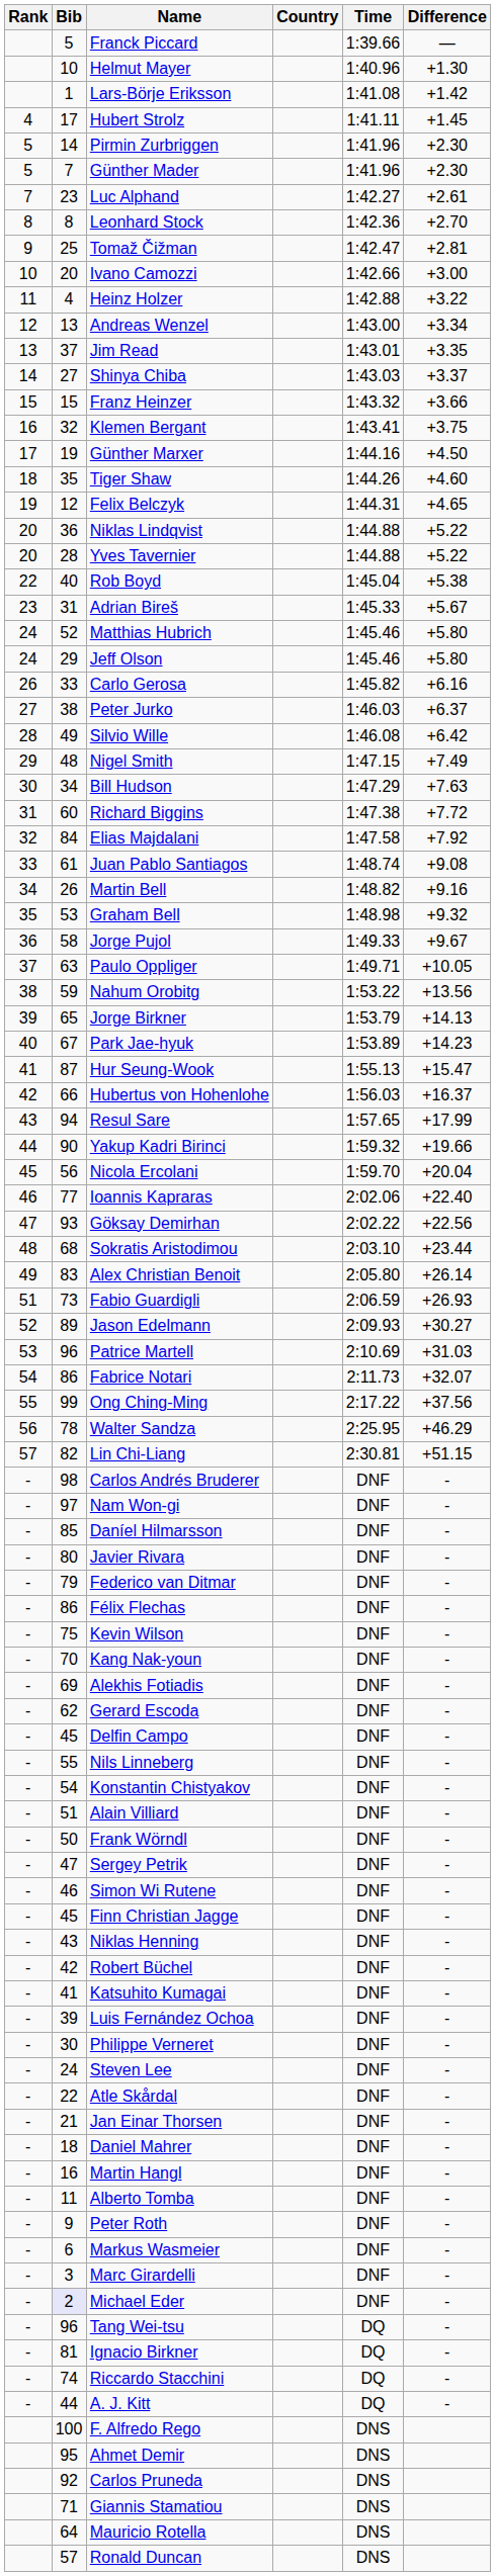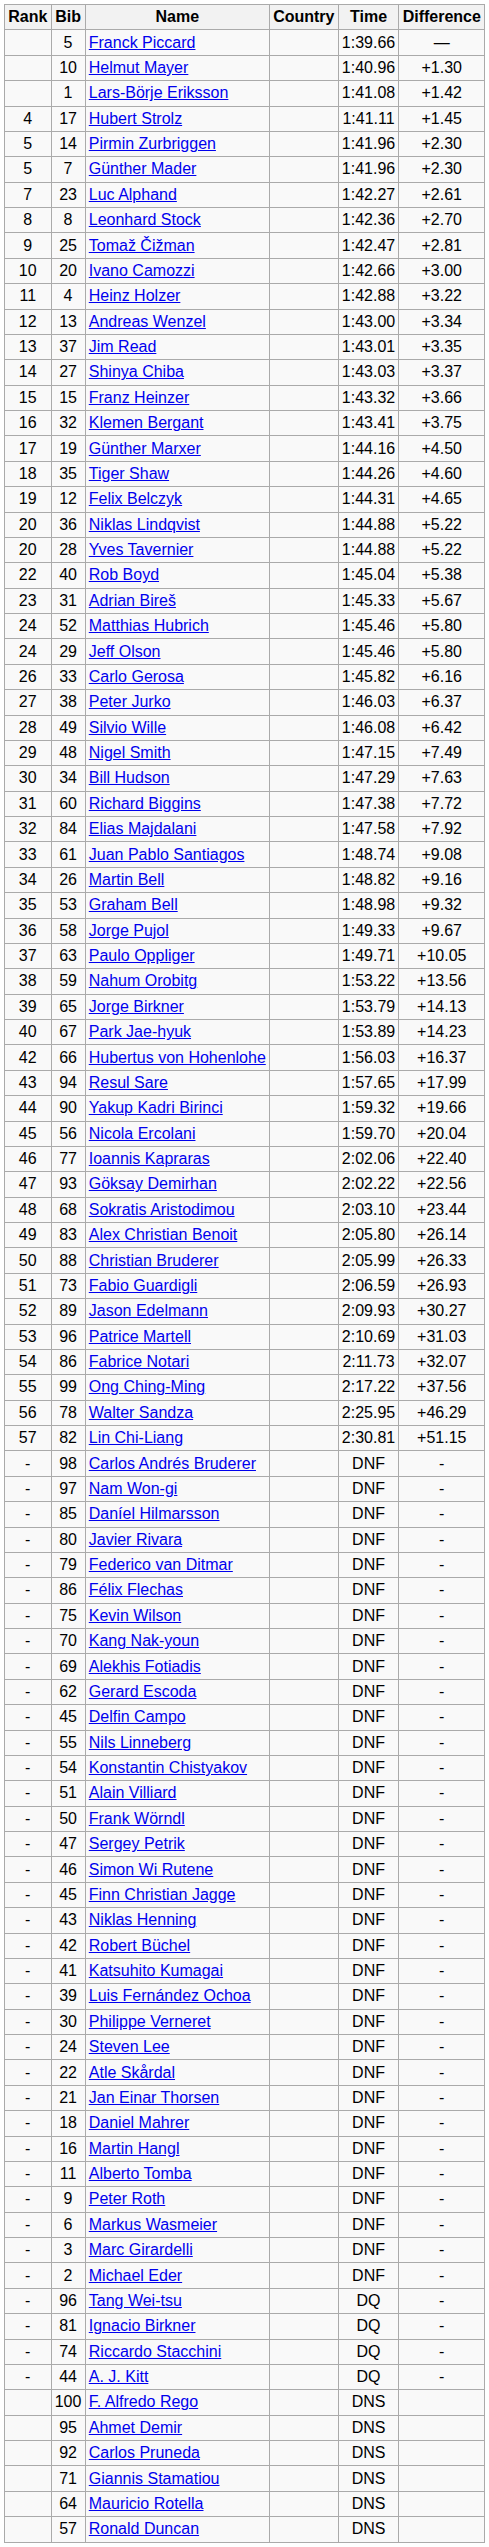 <table class="wikitable sortable" style="text-align:center">
 <tr>
 <th>Rank</th>
 <th>Bib</th>
 <th>Name</th>
 <th>Country</th>
 <th>Time</th>
 <th>Difference</th>
 </tr>
 <tr>
 <td></td>
 <td>5</td>
 <td align=left><a href='#'>Franck Piccard</a></td>
 <td align=left></td>
 <td>1:39.66</td>
 <td>—</td>
 </tr>
 <tr>
 <td></td>
 <td>10</td>
 <td align=left><a href='#'>Helmut Mayer</a></td>
 <td align=left></td>
 <td>1:40.96</td>
 <td>+1.30</td>
 </tr>
 <tr>
 <td></td>
 <td>1</td>
 <td align=left><a href='#'>Lars-Börje Eriksson</a></td>
 <td align=left></td>
 <td>1:41.08</td>
 <td>+1.42</td>
 </tr>
 <tr>
 <td>4</td>
 <td>17</td>
 <td align=left><a href='#'>Hubert Strolz</a></td>
 <td align=left></td>
 <td>1:41.11</td>
 <td>+1.45</td>
 </tr>
 <tr>
 <td>5</td>
 <td>14</td>
 <td align=left><a href='#'>Pirmin Zurbriggen</a></td>
 <td align=left></td>
 <td>1:41.96</td>
 <td>+2.30</td>
 </tr>
 <tr>
 <td>5</td>
 <td>7</td>
 <td align=left><a href='#'>Günther Mader</a></td>
 <td align=left></td>
 <td>1:41.96</td>
 <td>+2.30</td>
 </tr>
 <tr>
 <td>7</td>
 <td>23</td>
 <td align=left><a href='#'>Luc Alphand</a></td>
 <td align=left></td>
 <td>1:42.27</td>
 <td>+2.61</td>
 </tr>
 <tr>
 <td>8</td>
 <td>8</td>
 <td align=left><a href='#'>Leonhard Stock</a></td>
 <td align=left></td>
 <td>1:42.36</td>
 <td>+2.70</td>
 </tr>
 <tr>
 <td>9</td>
 <td>25</td>
 <td align=left><a href='#'>Tomaž Čižman</a></td>
 <td align=left></td>
 <td>1:42.47</td>
 <td>+2.81</td>
 </tr>
 <tr>
 <td>10</td>
 <td>20</td>
 <td align=left><a href='#'>Ivano Camozzi</a></td>
 <td align=left></td>
 <td>1:42.66</td>
 <td>+3.00</td>
 </tr>
 <tr>
 <td>11</td>
 <td>4</td>
 <td align=left><a href='#'>Heinz Holzer</a></td>
 <td align=left></td>
 <td>1:42.88</td>
 <td>+3.22</td>
 </tr>
 <tr>
 <td>12</td>
 <td>13</td>
 <td align=left><a href='#'>Andreas Wenzel</a></td>
 <td align=left></td>
 <td>1:43.00</td>
 <td>+3.34</td>
 </tr>
 <tr>
 <td>13</td>
 <td>37</td>
 <td align=left><a href='#'>Jim Read</a></td>
 <td align=left></td>
 <td>1:43.01</td>
 <td>+3.35</td>
 </tr>
 <tr>
 <td>14</td>
 <td>27</td>
 <td align=left><a href='#'>Shinya Chiba</a></td>
 <td align=left></td>
 <td>1:43.03</td>
 <td>+3.37</td>
 </tr>
 <tr>
 <td>15</td>
 <td>15</td>
 <td align=left><a href='#'>Franz Heinzer</a></td>
 <td align=left></td>
 <td>1:43.32</td>
 <td>+3.66</td>
 </tr>
 <tr>
 <td>16</td>
 <td>32</td>
 <td align=left><a href='#'>Klemen Bergant</a></td>
 <td align=left></td>
 <td>1:43.41</td>
 <td>+3.75</td>
 </tr>
 <tr>
 <td>17</td>
 <td>19</td>
 <td align=left><a href='#'>Günther Marxer</a></td>
 <td align=left></td>
 <td>1:44.16</td>
 <td>+4.50</td>
 </tr>
 <tr>
 <td>18</td>
 <td>35</td>
 <td align=left><a href='#'>Tiger Shaw</a></td>
 <td align=left></td>
 <td>1:44.26</td>
 <td>+4.60</td>
 </tr>
 <tr>
 <td>19</td>
 <td>12</td>
 <td align=left><a href='#'>Felix Belczyk</a></td>
 <td align=left></td>
 <td>1:44.31</td>
 <td>+4.65</td>
 </tr>
 <tr>
 <td>20</td>
 <td>36</td>
 <td align=left><a href='#'>Niklas Lindqvist</a></td>
 <td align=left></td>
 <td>1:44.88</td>
 <td>+5.22</td>
 </tr>
 <tr>
 <td>20</td>
 <td>28</td>
 <td align=left><a href='#'>Yves Tavernier</a></td>
 <td align=left></td>
 <td>1:44.88</td>
 <td>+5.22</td>
 </tr>
 <tr>
 <td>22</td>
 <td>40</td>
 <td align=left><a href='#'>Rob Boyd</a></td>
 <td align=left></td>
 <td>1:45.04</td>
 <td>+5.38</td>
 </tr>
 <tr>
 <td>23</td>
 <td>31</td>
 <td align=left><a href='#'>Adrian Bireš</a></td>
 <td align=left></td>
 <td>1:45.33</td>
 <td>+5.67</td>
 </tr>
 <tr>
 <td>24</td>
 <td>52</td>
 <td align=left><a href='#'>Matthias Hubrich</a></td>
 <td align=left></td>
 <td>1:45.46</td>
 <td>+5.80</td>
 </tr>
 <tr>
 <td>24</td>
 <td>29</td>
 <td align=left><a href='#'>Jeff Olson</a></td>
 <td align=left></td>
 <td>1:45.46</td>
 <td>+5.80</td>
 </tr>
 <tr>
 <td>26</td>
 <td>33</td>
 <td align=left><a href='#'>Carlo Gerosa</a></td>
 <td align=left></td>
 <td>1:45.82</td>
 <td>+6.16</td>
 </tr>
 <tr>
 <td>27</td>
 <td>38</td>
 <td align=left><a href='#'>Peter Jurko</a></td>
 <td align=left></td>
 <td>1:46.03</td>
 <td>+6.37</td>
 </tr>
 <tr>
 <td>28</td>
 <td>49</td>
 <td align=left><a href='#'>Silvio Wille</a></td>
 <td align=left></td>
 <td>1:46.08</td>
 <td>+6.42</td>
 </tr>
 <tr>
 <td>29</td>
 <td>48</td>
 <td align=left><a href='#'>Nigel Smith</a></td>
 <td align=left></td>
 <td>1:47.15</td>
 <td>+7.49</td>
 </tr>
 <tr>
 <td>30</td>
 <td>34</td>
 <td align=left><a href='#'>Bill Hudson</a></td>
 <td align=left></td>
 <td>1:47.29</td>
 <td>+7.63</td>
 </tr>
 <tr>
 <td>31</td>
 <td>60</td>
 <td align=left><a href='#'>Richard Biggins</a></td>
 <td align=left></td>
 <td>1:47.38</td>
 <td>+7.72</td>
 </tr>
 <tr>
 <td>32</td>
 <td>84</td>
 <td align=left><a href='#'>Elias Majdalani</a></td>
 <td align=left></td>
 <td>1:47.58</td>
 <td>+7.92</td>
 </tr>
 <tr>
 <td>33</td>
 <td>61</td>
 <td align=left><a href='#'>Juan Pablo Santiagos</a></td>
 <td align=left></td>
 <td>1:48.74</td>
 <td>+9.08</td>
 </tr>
 <tr>
 <td>34</td>
 <td>26</td>
 <td align=left><a href='#'>Martin Bell</a></td>
 <td align=left></td>
 <td>1:48.82</td>
 <td>+9.16</td>
 </tr>
 <tr>
 <td>35</td>
 <td>53</td>
 <td align=left><a href='#'>Graham Bell</a></td>
 <td align=left></td>
 <td>1:48.98</td>
 <td>+9.32</td>
 </tr>
 <tr>
 <td>36</td>
 <td>58</td>
 <td align=left><a href='#'>Jorge Pujol</a></td>
 <td align=left></td>
 <td>1:49.33</td>
 <td>+9.67</td>
 </tr>
 <tr>
 <td>37</td>
 <td>63</td>
 <td align=left><a href='#'>Paulo Oppliger</a></td>
 <td align=left></td>
 <td>1:49.71</td>
 <td>+10.05</td>
 </tr>
 <tr>
 <td>38</td>
 <td>59</td>
 <td align=left><a href='#'>Nahum Orobitg</a></td>
 <td align=left></td>
 <td>1:53.22</td>
 <td>+13.56</td>
 </tr>
 <tr>
 <td>39</td>
 <td>65</td>
 <td align=left><a href='#'>Jorge Birkner</a></td>
 <td align=left></td>
 <td>1:53.79</td>
 <td>+14.13</td>
 </tr>
 <tr>
 <td>40</td>
 <td>67</td>
 <td align=left><a href='#'>Park Jae-hyuk</a></td>
 <td align=left></td>
 <td>1:53.89</td>
 <td>+14.23</td>
 </tr>
 <tr>
-<td>41</td>
-<td>87</td>
-<td align=left><a href='#'>Hur Seung-Wook</a></td>
-<td align=left></td>
-<td>1:55.13</td>
-<td>+15.47</td>
-</tr>
-<tr>
 <td>42</td>
 <td>66</td>
 <td align=left><a href='#'>Hubertus von Hohenlohe</a></td>
 <td align=left></td>
 <td>1:56.03</td>
 <td>+16.37</td>
 </tr>
 <tr>
 <td>43</td>
 <td>94</td>
 <td align=left><a href='#'>Resul Sare</a></td>
 <td align=left></td>
 <td>1:57.65</td>
 <td>+17.99</td>
 </tr>
 <tr>
 <td>44</td>
 <td>90</td>
 <td align=left><a href='#'>Yakup Kadri Birinci</a></td>
 <td align=left></td>
 <td>1:59.32</td>
 <td>+19.66</td>
 </tr>
 <tr>
 <td>45</td>
 <td>56</td>
 <td align=left><a href='#'>Nicola Ercolani</a></td>
 <td align=left></td>
 <td>1:59.70</td>
 <td>+20.04</td>
 </tr>
 <tr>
 <td>46</td>
 <td>77</td>
 <td align=left><a href='#'>Ioannis Kapraras</a></td>
 <td align=left></td>
 <td>2:02.06</td>
 <td>+22.40</td>
 </tr>
 <tr>
 <td>47</td>
 <td>93</td>
 <td align=left><a href='#'>Göksay Demirhan</a></td>
 <td align=left></td>
 <td>2:02.22</td>
 <td>+22.56</td>
 </tr>
 <tr>
 <td>48</td>
 <td>68</td>
 <td align=left><a href='#'>Sokratis Aristodimou</a></td>
 <td align=left></td>
 <td>2:03.10</td>
 <td>+23.44</td>
 </tr>
 <tr>
 <td>49</td>
 <td>83</td>
 <td align=left><a href='#'>Alex Christian Benoit</a></td>
 <td align=left></td>
 <td>2:05.80</td>
 <td>+26.14</td>
+</tr>
+<tr>
+<td>50</td>
+<td>88</td>
+<td align=left><a href='#'>Christian Bruderer</a></td>
+<td align=left></td>
+<td>2:05.99</td>
+<td>+26.33</td>
 </tr>
 <tr>
 <td>51</td>
 <td>73</td>
 <td align=left><a href='#'>Fabio Guardigli</a></td>
 <td align=left></td>
 <td>2:06.59</td>
 <td>+26.93</td>
 </tr>
 <tr>
 <td>52</td>
 <td>89</td>
 <td align=left><a href='#'>Jason Edelmann</a></td>
 <td align=left></td>
 <td>2:09.93</td>
 <td>+30.27</td>
 </tr>
 <tr>
 <td>53</td>
 <td>96</td>
 <td align=left><a href='#'>Patrice Martell</a></td>
 <td align=left></td>
 <td>2:10.69</td>
 <td>+31.03</td>
 </tr>
 <tr>
 <td>54</td>
 <td>86</td>
 <td align=left><a href='#'>Fabrice Notari</a></td>
 <td align=left></td>
 <td>2:11.73</td>
 <td>+32.07</td>
 </tr>
 <tr>
 <td>55</td>
 <td>99</td>
 <td align=left><a href='#'>Ong Ching-Ming</a></td>
 <td align=left></td>
 <td>2:17.22</td>
 <td>+37.56</td>
 </tr>
 <tr>
 <td>56</td>
 <td>78</td>
 <td align=left><a href='#'>Walter Sandza</a></td>
 <td align=left></td>
 <td>2:25.95</td>
 <td>+46.29</td>
 </tr>
 <tr>
 <td>57</td>
 <td>82</td>
 <td align=left><a href='#'>Lin Chi-Liang</a></td>
 <td align=left></td>
 <td>2:30.81</td>
 <td>+51.15</td>
 </tr>
 <tr>
 <td>-</td>
 <td>98</td>
 <td align=left><a href='#'>Carlos Andrés Bruderer</a></td>
 <td align=left></td>
 <td>DNF</td>
 <td>-</td>
 </tr>
 <tr>
 <td>-</td>
 <td>97</td>
 <td align=left><a href='#'>Nam Won-gi</a></td>
 <td align=left></td>
 <td>DNF</td>
 <td>-</td>
 </tr>
 <tr>
 <td>-</td>
 <td>85</td>
 <td align=left><a href='#'>Daníel Hilmarsson</a></td>
 <td align=left></td>
 <td>DNF</td>
 <td>-</td>
 </tr>
 <tr>
 <td>-</td>
 <td>80</td>
 <td align=left><a href='#'>Javier Rivara</a></td>
 <td align=left></td>
 <td>DNF</td>
 <td>-</td>
 </tr>
 <tr>
 <td>-</td>
 <td>79</td>
 <td align=left><a href='#'>Federico van Ditmar</a></td>
 <td align=left></td>
 <td>DNF</td>
 <td>-</td>
 </tr>
 <tr>
 <td>-</td>
 <td>86</td>
 <td align=left><a href='#'>Félix Flechas</a></td>
 <td align=left></td>
 <td>DNF</td>
 <td>-</td>
 </tr>
 <tr>
 <td>-</td>
 <td>75</td>
 <td align=left><a href='#'>Kevin Wilson</a></td>
 <td align=left></td>
 <td>DNF</td>
 <td>-</td>
 </tr>
 <tr>
 <td>-</td>
 <td>70</td>
 <td align=left><a href='#'>Kang Nak-youn</a></td>
 <td align=left></td>
 <td>DNF</td>
 <td>-</td>
 </tr>
 <tr>
 <td>-</td>
 <td>69</td>
 <td align=left><a href='#'>Alekhis Fotiadis</a></td>
 <td align=left></td>
 <td>DNF</td>
 <td>-</td>
 </tr>
 <tr>
 <td>-</td>
 <td>62</td>
 <td align=left><a href='#'>Gerard Escoda</a></td>
 <td align=left></td>
 <td>DNF</td>
 <td>-</td>
 </tr>
 <tr>
 <td>-</td>
 <td>45</td>
 <td align=left><a href='#'>Delfin Campo</a></td>
 <td align=left></td>
 <td>DNF</td>
 <td>-</td>
 </tr>
 <tr>
 <td>-</td>
 <td>55</td>
 <td align=left><a href='#'>Nils Linneberg</a></td>
 <td align=left></td>
 <td>DNF</td>
 <td>-</td>
 </tr>
 <tr>
 <td>-</td>
 <td>54</td>
 <td align=left><a href='#'>Konstantin Chistyakov</a></td>
 <td align=left></td>
 <td>DNF</td>
 <td>-</td>
 </tr>
 <tr>
 <td>-</td>
 <td>51</td>
 <td align=left><a href='#'>Alain Villiard</a></td>
 <td align=left></td>
 <td>DNF</td>
 <td>-</td>
 </tr>
 <tr>
 <td>-</td>
 <td>50</td>
 <td align=left><a href='#'>Frank Wörndl</a></td>
 <td align=left></td>
 <td>DNF</td>
 <td>-</td>
 </tr>
 <tr>
 <td>-</td>
 <td>47</td>
 <td align=left><a href='#'>Sergey Petrik</a></td>
 <td align=left></td>
 <td>DNF</td>
 <td>-</td>
 </tr>
 <tr>
 <td>-</td>
 <td>46</td>
 <td align=left><a href='#'>Simon Wi Rutene</a></td>
 <td align=left></td>
 <td>DNF</td>
 <td>-</td>
 </tr>
 <tr>
 <td>-</td>
 <td>45</td>
 <td align=left><a href='#'>Finn Christian Jagge</a></td>
 <td align=left></td>
 <td>DNF</td>
 <td>-</td>
 </tr>
 <tr>
 <td>-</td>
 <td>43</td>
 <td align=left><a href='#'>Niklas Henning</a></td>
 <td align=left></td>
 <td>DNF</td>
 <td>-</td>
 </tr>
 <tr>
 <td>-</td>
 <td>42</td>
 <td align=left><a href='#'>Robert Büchel</a></td>
 <td align=left></td>
 <td>DNF</td>
 <td>-</td>
 </tr>
 <tr>
 <td>-</td>
 <td>41</td>
 <td align=left><a href='#'>Katsuhito Kumagai</a></td>
 <td align=left></td>
 <td>DNF</td>
 <td>-</td>
 </tr>
 <tr>
 <td>-</td>
 <td>39</td>
 <td align=left><a href='#'>Luis Fernández Ochoa</a></td>
 <td align=left></td>
 <td>DNF</td>
 <td>-</td>
 </tr>
 <tr>
 <td>-</td>
 <td>30</td>
 <td align=left><a href='#'>Philippe Verneret</a></td>
 <td align=left></td>
 <td>DNF</td>
 <td>-</td>
 </tr>
 <tr>
 <td>-</td>
 <td>24</td>
 <td align=left><a href='#'>Steven Lee</a></td>
 <td align=left></td>
 <td>DNF</td>
 <td>-</td>
 </tr>
 <tr>
 <td>-</td>
 <td>22</td>
 <td align=left><a href='#'>Atle Skårdal</a></td>
 <td align=left></td>
 <td>DNF</td>
 <td>-</td>
 </tr>
 <tr>
 <td>-</td>
 <td>21</td>
 <td align=left><a href='#'>Jan Einar Thorsen</a></td>
 <td align=left></td>
 <td>DNF</td>
 <td>-</td>
 </tr>
 <tr>
 <td>-</td>
 <td>18</td>
 <td align=left><a href='#'>Daniel Mahrer</a></td>
 <td align=left></td>
 <td>DNF</td>
 <td>-</td>
 </tr>
 <tr>
 <td>-</td>
 <td>16</td>
 <td align=left><a href='#'>Martin Hangl</a></td>
 <td align=left></td>
 <td>DNF</td>
 <td>-</td>
 </tr>
 <tr>
 <td>-</td>
 <td>11</td>
 <td align=left><a href='#'>Alberto Tomba</a></td>
 <td align=left></td>
 <td>DNF</td>
 <td>-</td>
 </tr>
 <tr>
 <td>-</td>
 <td>9</td>
 <td align=left><a href='#'>Peter Roth</a></td>
 <td align=left></td>
 <td>DNF</td>
 <td>-</td>
 </tr>
 <tr>
 <td>-</td>
 <td>6</td>
 <td align=left><a href='#'>Markus Wasmeier</a></td>
 <td align=left></td>
 <td>DNF</td>
 <td>-</td>
 </tr>
 <tr>
 <td>-</td>
 <td>3</td>
 <td align=left><a href='#'>Marc Girardelli</a></td>
 <td align=left></td>
 <td>DNF</td>
 <td>-</td>
 </tr>
 <tr>
 <td>-</td>
-<td style="background: lavender;">2</td>
+<td>2</td>
 <td align=left><a href='#'>Michael Eder</a></td>
 <td align=left></td>
 <td>DNF</td>
 <td>-</td>
 </tr>
 <tr>
 <td>-</td>
 <td>96</td>
 <td align=left><a href='#'>Tang Wei-tsu</a></td>
 <td align=left></td>
 <td>DQ</td>
 <td>-</td>
 </tr>
 <tr>
 <td>-</td>
 <td>81</td>
 <td align=left><a href='#'>Ignacio Birkner</a></td>
 <td align=left></td>
 <td>DQ</td>
 <td>-</td>
 </tr>
 <tr>
 <td>-</td>
 <td>74</td>
 <td align=left><a href='#'>Riccardo Stacchini</a></td>
 <td align=left></td>
 <td>DQ</td>
 <td>-</td>
 </tr>
 <tr>
 <td>-</td>
 <td>44</td>
 <td align=left><a href='#'>A. J. Kitt</a></td>
 <td align=left></td>
 <td>DQ</td>
 <td>-</td>
 </tr>
 <tr>
 <td></td>
 <td>100</td>
 <td align=left><a href='#'>F. Alfredo Rego</a></td>
 <td align=left></td>
 <td>DNS</td>
 <td></td>
 </tr>
 <tr>
 <td></td>
 <td>95</td>
 <td align=left><a href='#'>Ahmet Demir</a></td>
 <td align=left></td>
 <td>DNS</td>
 <td></td>
 </tr>
 <tr>
 <td></td>
 <td>92</td>
 <td align=left><a href='#'>Carlos Pruneda</a></td>
 <td align=left></td>
 <td>DNS</td>
 <td></td>
 </tr>
 <tr>
 <td></td>
 <td>71</td>
 <td align=left><a href='#'>Giannis Stamatiou</a></td>
 <td align=left></td>
 <td>DNS</td>
 <td></td>
 </tr>
 <tr>
 <td></td>
 <td>64</td>
 <td align=left><a href='#'>Mauricio Rotella</a></td>
 <td align=left></td>
 <td>DNS</td>
 <td></td>
 </tr>
 <tr>
 <td></td>
 <td>57</td>
 <td align=left><a href='#'>Ronald Duncan</a></td>
 <td align=left></td>
 <td>DNS</td>
 <td></td>
 </tr>
 </table>
